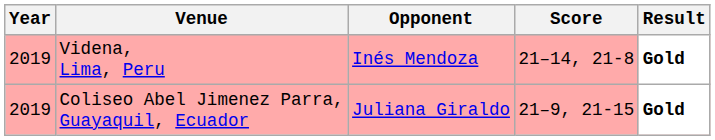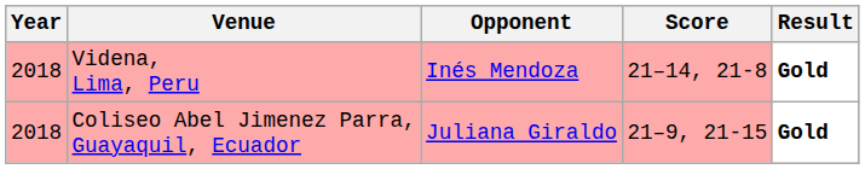 <table class="sortable wikitable" style="font-size: 90%;">
 <tr>
 <th>Year</th>
 <th>Venue</th>
 <th>Opponent</th>
 <th>Score</th>
 <th>Result</th>
 </tr>
 <tr style="background:#FFAAAA">
-<td align="center">2019</td>
+<td align="center">2018</td>
 <td align="left">Videna,<br><a href='#'>Lima</a>, <a href='#'>Peru</a></td>
 <td align="left"> <a href='#'>Inés Mendoza</a></td>
 <td align="left">21–14, 21-8</td>
 <td style="text-align:left; background:white"> <strong>Gold</strong> </td>
 </tr>
 <tr style="background:#FFAAAA">
-<td align="center">2019</td>
+<td align="center">2018</td>
 <td align="left">Coliseo Abel Jimenez Parra,<br><a href='#'>Guayaquil</a>, <a href='#'>Ecuador</a></td>
 <td align="left"> <a href='#'>Juliana Giraldo</a></td>
 <td align="left">21–9, 21-15</td>
 <td style="text-align:left; background:white"> <strong>Gold</strong></td>
 </tr>
 </table>
